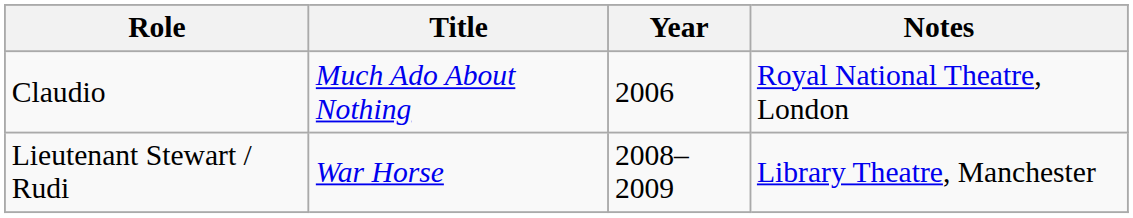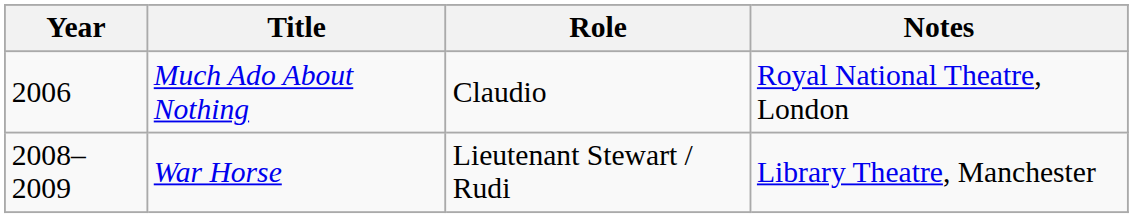 <table class="wikitable sortable">
 <tr>
+<th>Year</th>
+<th>Title</th>
 <th>Role</th>
-<th>Title</th>
-<th>Year</th>
 <th class = "unsortable">Notes</th>
 </tr>
 <tr>
+<td>2006</td>
+<td><em><a href='#'>Much Ado About Nothing</a></em></td>
 <td>Claudio</td>
-<td><em><a href='#'>Much Ado About Nothing</a></em></td>
-<td>2006</td>
 <td><a href='#'>Royal National Theatre</a>, London</td>
 </tr>
 <tr>
+<td>2008–2009</td>
+<td><em><a href='#'>War Horse</a></em></td>
 <td>Lieutenant Stewart / Rudi</td>
-<td><em><a href='#'>War Horse</a></em></td>
-<td>2008–2009</td>
 <td><a href='#'>Library Theatre</a>, Manchester</td>
 </tr>
 </table>
